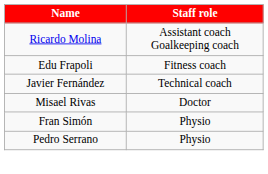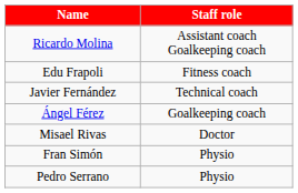 <table class="wikitable" style="text-align:center; font-size:85%; width:35%;">
 <tr>
 <th style="background:#f00; color:#fff; text-align:center;">Name</th>
 <th style="background:#f00; color:#fff; text-align:center;">Staff role</th>
 </tr>
 <tr>
 <td><a href='#'>Ricardo Molina</a></td>
 <td>Assistant coach<br>Goalkeeping coach</td>
 </tr>
 <tr>
 <td>Edu Frapoli</td>
 <td>Fitness coach</td>
 </tr>
 <tr>
 <td>Javier Fernández</td>
 <td>Technical coach</td>
 </tr>
 <tr>
+<td><a href='#'>Ángel Férez</a></td>
+<td>Goalkeeping coach</td>
+</tr>
+<tr>
 <td>Misael Rivas</td>
 <td>Doctor</td>
 </tr>
 <tr>
 <td>Fran Simón</td>
 <td>Physio</td>
 </tr>
 <tr>
 <td>Pedro Serrano</td>
 <td>Physio</td>
 </tr>
 </table>
